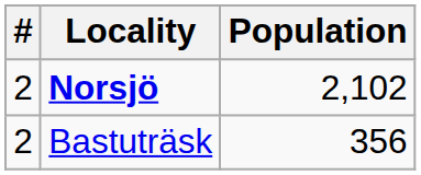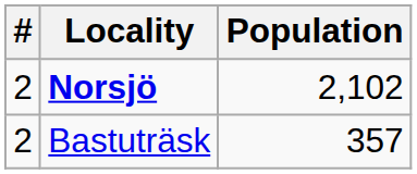 <table class="wikitable">
 <tr>
 <th>#</th>
 <th>Locality</th>
 <th>Population</th>
 </tr>
 <tr>
 <td>2</td>
 <td><strong><a href='#'>Norsjö</a></strong></td>
 <td align="right">2,102</td>
 </tr>
 <tr>
 <td>2</td>
 <td><a href='#'>Bastuträsk</a></td>
-<td align="right">356</td>
+<td align="right">357</td>
 </tr>
 </table>
